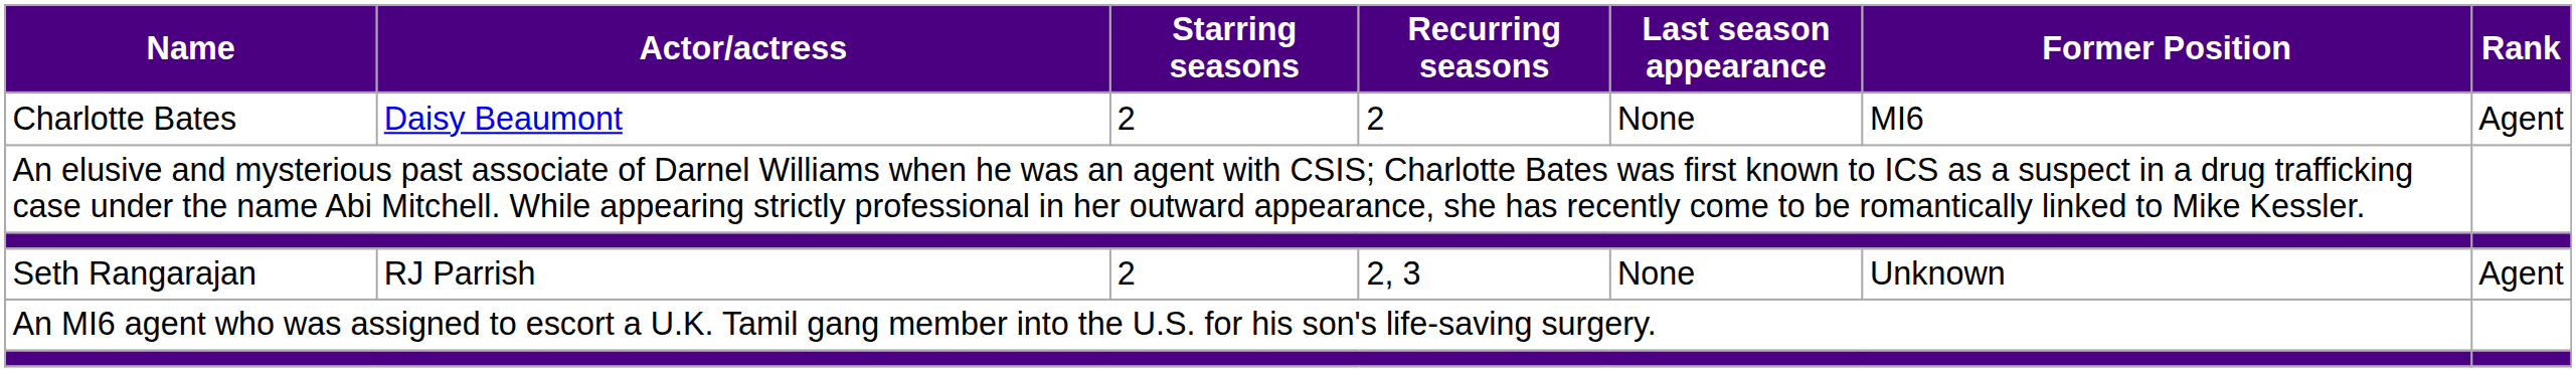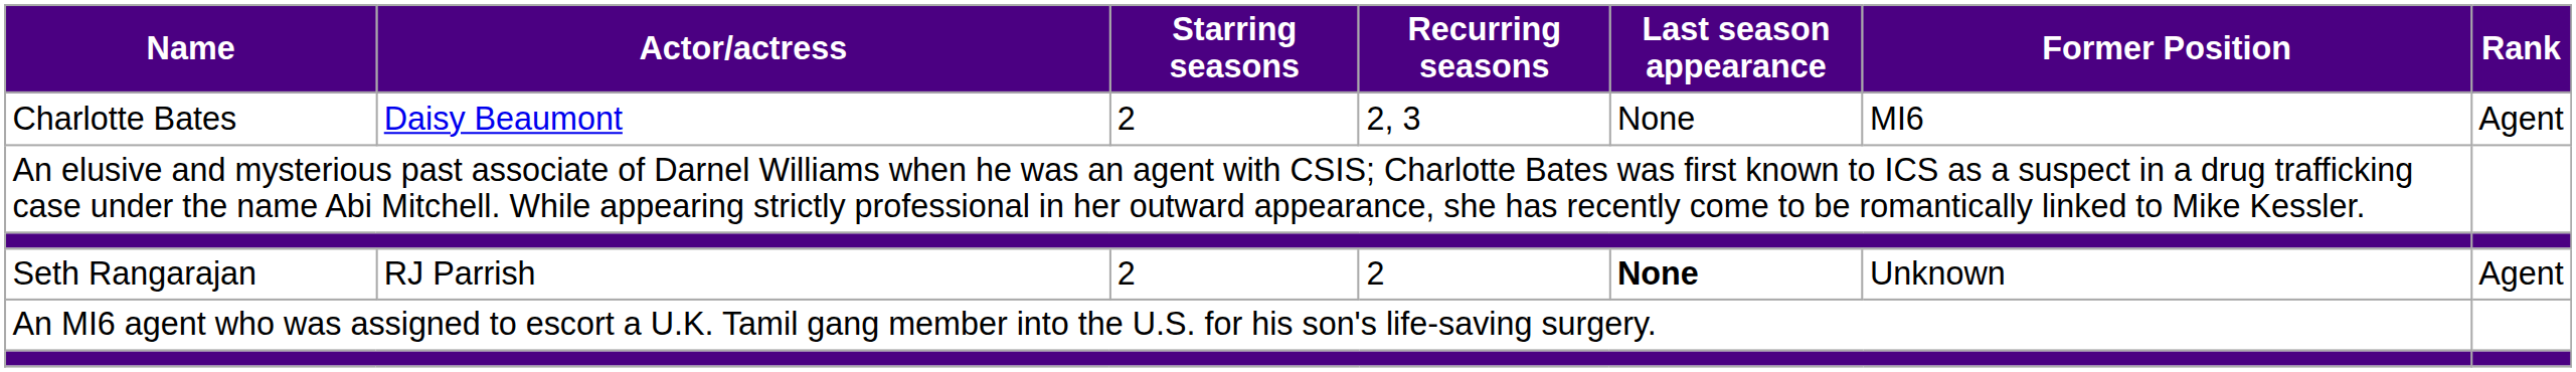 <table class="wikitable" style="width:100%; margin-right:auto; background: #FFFFFF;">
 <tr style="color:white">
 <th style="background-color:Indigo; width:15%">Name</th>
 <th style="background-color:Indigo; width:30%">Actor/actress</th>
 <th style="background-color:Indigo; width:10%">Starring seasons</th>
 <th style="background-color:Indigo; width:10%">Recurring seasons</th>
 <th style="background-color:Indigo; width:10%">Last season appearance</th>
 <th style="background-color:Indigo; width:25%">Former Position</th>
 <th style="background-color:Indigo; width:15%">Rank</th>
 </tr>
 <tr>
 <td>Charlotte Bates</td>
 <td><a href='#'>Daisy Beaumont</a></td>
 <td>2</td>
-<td>2</td>
+<td>2, 3</td>
 <td>None</td>
 <td>MI6</td>
 <td>Agent</td>
 </tr>
 <tr>
 <td colspan="6">An elusive and mysterious past associate of Darnel Williams when he was an agent with CSIS; Charlotte Bates was first known to ICS as a suspect in a drug trafficking case under the name Abi Mitchell.  While appearing strictly professional in her outward appearance, she has recently come to be romantically linked to Mike Kessler.</td>
 </tr>
 <tr>
 <td colspan="6" bgcolor="Indigo"></td>
 <td colspan="6" bgcolor="Indigo"></td>
 </tr>
 <tr>
 <td>Seth Rangarajan</td>
 <td>RJ Parrish</td>
 <td>2</td>
-<td>2, 3</td>
-<td>None</td>
+<td>2</td>
+<td><strong>None</strong></td>
 <td>Unknown</td>
 <td>Agent</td>
 </tr>
 <tr>
 <td colspan="6">An MI6 agent who was assigned to escort a U.K. Tamil gang member into the U.S. for his son's life-saving surgery.</td>
 </tr>
 <tr>
 <td colspan="6" bgcolor="Indigo"></td>
 <td colspan="6" bgcolor="Indigo"></td>
 </tr>
 </table>
